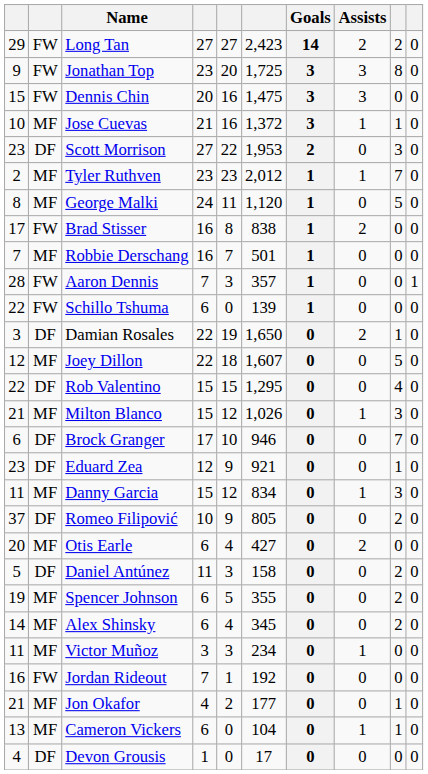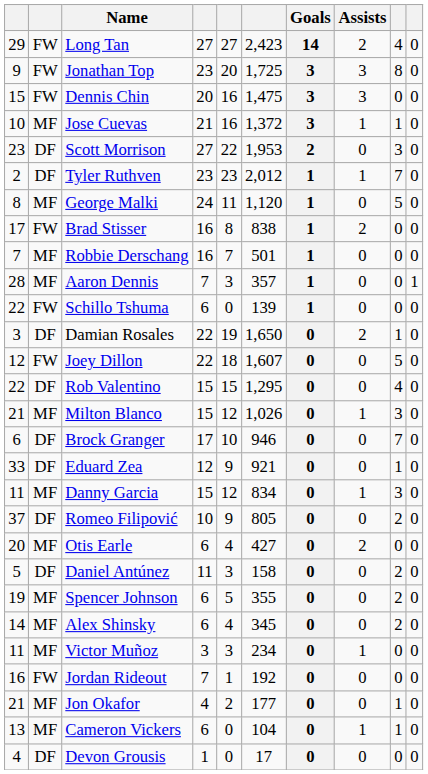 <table class="wikitable sortable" style="text-align:center; font-size:100%;">
 <tr>
 <th></th>
 <th></th>
 <th>Name</th>
 <th></th>
 <th></th>
 <th></th>
 <th>Goals</th>
 <th>Assists</th>
 <th></th>
 <th></th>
 </tr>
 <tr>
 <td>29</td>
 <td>FW</td>
 <td align=left> <a href='#'>Long Tan</a></td>
 <td>27</td>
 <td>27</td>
 <td>2,423</td>
 <th>14</th>
 <td>2</td>
-<td>2</td>
+<td>4</td>
 <td>0</td>
 </tr>
 <tr>
 <td>9</td>
 <td>FW</td>
 <td align=left>  <a href='#'>Jonathan Top</a></td>
 <td>23</td>
 <td>20</td>
 <td>1,725</td>
 <th>3</th>
 <td>3</td>
 <td>8</td>
 <td>0</td>
 </tr>
 <tr>
 <td>15</td>
 <td>FW</td>
 <td align=left> <a href='#'>Dennis Chin</a></td>
 <td>20</td>
 <td>16</td>
 <td>1,475</td>
 <th>3</th>
 <td>3</td>
 <td>0</td>
 <td>0</td>
 </tr>
 <tr>
 <td>10</td>
 <td>MF</td>
 <td align=left> <a href='#'>Jose Cuevas</a></td>
 <td>21</td>
 <td>16</td>
 <td>1,372</td>
 <th>3</th>
 <td>1</td>
 <td>1</td>
 <td>0</td>
 </tr>
 <tr>
 <td>23</td>
 <td>DF</td>
 <td align=left> <a href='#'>Scott Morrison</a></td>
 <td>27</td>
 <td>22</td>
 <td>1,953</td>
 <th>2</th>
 <td>0</td>
 <td>3</td>
 <td>0</td>
 </tr>
 <tr>
 <td>2</td>
-<td>MF</td>
+<td>DF</td>
 <td align=left> <a href='#'>Tyler Ruthven</a></td>
 <td>23</td>
 <td>23</td>
 <td>2,012</td>
 <th>1</th>
 <td>1</td>
 <td>7</td>
 <td>0</td>
 </tr>
 <tr>
 <td>8</td>
 <td>MF</td>
 <td align=left> <a href='#'>George Malki</a></td>
 <td>24</td>
 <td>11</td>
 <td>1,120</td>
 <th>1</th>
 <td>0</td>
 <td>5</td>
 <td>0</td>
 </tr>
 <tr>
 <td>17</td>
 <td>FW</td>
 <td align=left> <a href='#'>Brad Stisser</a></td>
 <td>16</td>
 <td>8</td>
 <td>838</td>
 <th>1</th>
 <td>2</td>
 <td>0</td>
 <td>0</td>
 </tr>
 <tr>
 <td>7</td>
 <td>MF</td>
 <td align=left> <a href='#'>Robbie Derschang</a></td>
 <td>16</td>
 <td>7</td>
 <td>501</td>
 <th>1</th>
 <td>0</td>
 <td>0</td>
 <td>0</td>
 </tr>
 <tr>
 <td>28</td>
-<td>FW</td>
+<td>MF</td>
 <td align=left> <a href='#'>Aaron Dennis</a></td>
 <td>7</td>
 <td>3</td>
 <td>357</td>
 <th>1</th>
 <td>0</td>
 <td>0</td>
 <td>1</td>
 </tr>
 <tr>
 <td>22</td>
 <td>FW</td>
 <td align=left> <a href='#'>Schillo Tshuma</a></td>
 <td>6</td>
 <td>0</td>
 <td>139</td>
 <th>1</th>
 <td>0</td>
 <td>0</td>
 <td>0</td>
 </tr>
 <tr>
 <td>3</td>
 <td>DF</td>
 <td align=left> Damian Rosales</td>
 <td>22</td>
 <td>19</td>
 <td>1,650</td>
 <th>0</th>
 <td>2</td>
 <td>1</td>
 <td>0</td>
 </tr>
 <tr>
 <td>12</td>
-<td>MF</td>
+<td>FW</td>
 <td align=left> <a href='#'>Joey Dillon</a></td>
 <td>22</td>
 <td>18</td>
 <td>1,607</td>
 <th>0</th>
 <td>0</td>
 <td>5</td>
 <td>0</td>
 </tr>
 <tr>
 <td>22</td>
 <td>DF</td>
 <td align=left> <a href='#'>Rob Valentino</a></td>
 <td>15</td>
 <td>15</td>
 <td>1,295</td>
 <th>0</th>
 <td>0</td>
 <td>4</td>
 <td>0</td>
 </tr>
 <tr>
 <td>21</td>
 <td>MF</td>
 <td align=left> <a href='#'>Milton Blanco</a></td>
 <td>15</td>
 <td>12</td>
 <td>1,026</td>
 <th>0</th>
 <td>1</td>
 <td>3</td>
 <td>0</td>
 </tr>
 <tr>
 <td>6</td>
 <td>DF</td>
 <td align=left> <a href='#'>Brock Granger</a></td>
 <td>17</td>
 <td>10</td>
 <td>946</td>
 <th>0</th>
 <td>0</td>
 <td>7</td>
 <td>0</td>
 </tr>
 <tr>
-<td>23</td>
+<td>33</td>
 <td>DF</td>
 <td align=left> <a href='#'>Eduard Zea</a></td>
 <td>12</td>
 <td>9</td>
 <td>921</td>
 <th>0</th>
 <td>0</td>
 <td>1</td>
 <td>0</td>
 </tr>
 <tr>
 <td>11</td>
 <td>MF</td>
 <td align=left> <a href='#'>Danny Garcia</a></td>
 <td>15</td>
 <td>12</td>
 <td>834</td>
 <th>0</th>
 <td>1</td>
 <td>3</td>
 <td>0</td>
 </tr>
 <tr>
 <td>37</td>
 <td>DF</td>
 <td align=left> <a href='#'>Romeo Filipović</a></td>
 <td>10</td>
 <td>9</td>
 <td>805</td>
 <th>0</th>
 <td>0</td>
 <td>2</td>
 <td>0</td>
 </tr>
 <tr>
 <td>20</td>
 <td>MF</td>
 <td align=left> <a href='#'>Otis Earle</a></td>
 <td>6</td>
 <td>4</td>
 <td>427</td>
 <th>0</th>
 <td>2</td>
 <td>0</td>
 <td>0</td>
 </tr>
 <tr>
 <td>5</td>
 <td>DF</td>
 <td align=left> <a href='#'>Daniel Antúnez</a></td>
 <td>11</td>
 <td>3</td>
 <td>158</td>
 <th>0</th>
 <td>0</td>
 <td>2</td>
 <td>0</td>
 </tr>
 <tr>
 <td>19</td>
 <td>MF</td>
 <td align=left> <a href='#'>Spencer Johnson</a></td>
 <td>6</td>
 <td>5</td>
 <td>355</td>
 <th>0</th>
 <td>0</td>
 <td>2</td>
 <td>0</td>
 </tr>
 <tr>
 <td>14</td>
 <td>MF</td>
 <td align=left> <a href='#'>Alex Shinsky</a></td>
 <td>6</td>
 <td>4</td>
 <td>345</td>
 <th>0</th>
 <td>0</td>
 <td>2</td>
 <td>0</td>
 </tr>
 <tr>
 <td>11</td>
 <td>MF</td>
 <td align=left> <a href='#'>Victor Muñoz</a></td>
 <td>3</td>
 <td>3</td>
 <td>234</td>
 <th>0</th>
 <td>1</td>
 <td>0</td>
 <td>0</td>
 </tr>
 <tr>
 <td>16</td>
 <td>FW</td>
 <td align=left> <a href='#'>Jordan Rideout</a></td>
 <td>7</td>
 <td>1</td>
 <td>192</td>
 <th>0</th>
 <td>0</td>
 <td>0</td>
 <td>0</td>
 </tr>
 <tr>
 <td>21</td>
 <td>MF</td>
 <td align=left> <a href='#'>Jon Okafor</a></td>
 <td>4</td>
 <td>2</td>
 <td>177</td>
 <th>0</th>
 <td>0</td>
 <td>1</td>
 <td>0</td>
 </tr>
 <tr>
 <td>13</td>
 <td>MF</td>
 <td align=left> <a href='#'>Cameron Vickers</a></td>
 <td>6</td>
 <td>0</td>
 <td>104</td>
 <th>0</th>
 <td>1</td>
 <td>1</td>
 <td>0</td>
 </tr>
 <tr>
 <td>4</td>
 <td>DF</td>
 <td align=left> <a href='#'>Devon Grousis</a></td>
 <td>1</td>
 <td>0</td>
 <td>17</td>
 <th>0</th>
 <td>0</td>
 <td>0</td>
 <td>0</td>
 </tr>
 </table>
